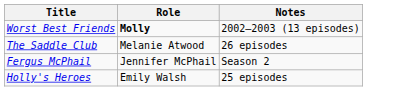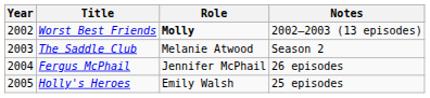 <table class="wikitable">
 <tr style="background:#ccc; text-align:center;">
+<th>Year</th>
 <th>Title</th>
 <th>Role</th>
 <th>Notes</th>
 </tr>
 <tr>
+<td>2002</td>
 <td><em><a href='#'>Worst Best Friends</a></em></td>
 <td><strong>Molly</strong></td>
 <td>2002–2003 (13 episodes)</td>
 </tr>
 <tr>
+<td>2003</td>
 <td><em><a href='#'>The Saddle Club</a></em></td>
 <td>Melanie Atwood</td>
+<td>Season 2</td>
+</tr>
+<tr>
+<td>2004</td>
+<td><em><a href='#'>Fergus McPhail</a></em></td>
+<td>Jennifer McPhail</td>
 <td>26 episodes</td>
 </tr>
 <tr>
-<td><em><a href='#'>Fergus McPhail</a></em></td>
-<td>Jennifer McPhail</td>
-<td>Season 2</td>
-</tr>
-<tr>
+<td>2005</td>
 <td><em><a href='#'>Holly's Heroes</a></em></td>
 <td>Emily Walsh</td>
 <td>25 episodes</td>
 </tr>
 </table>
